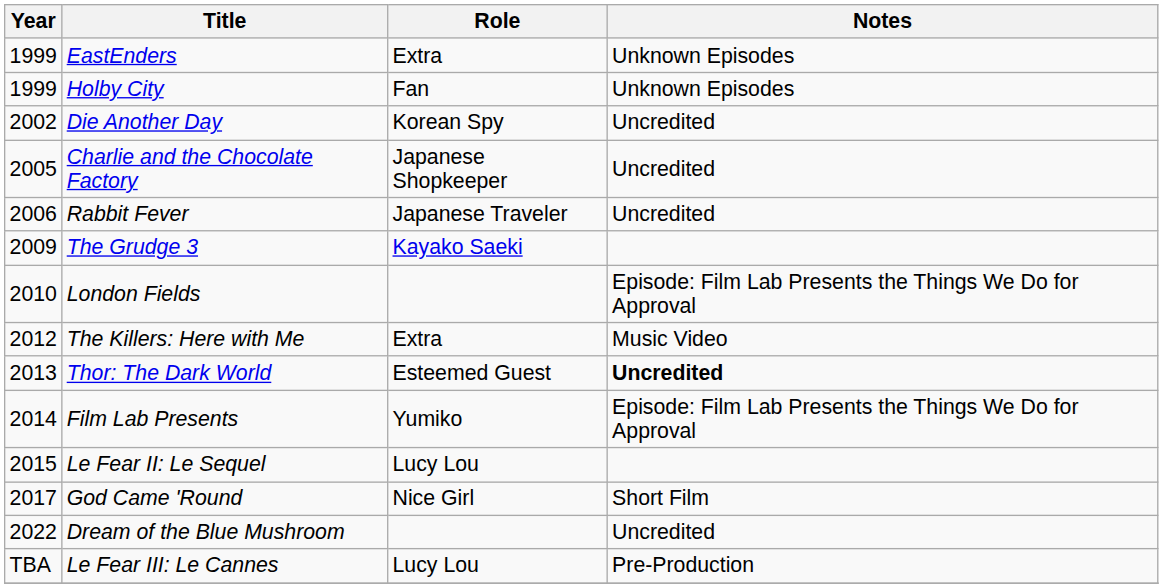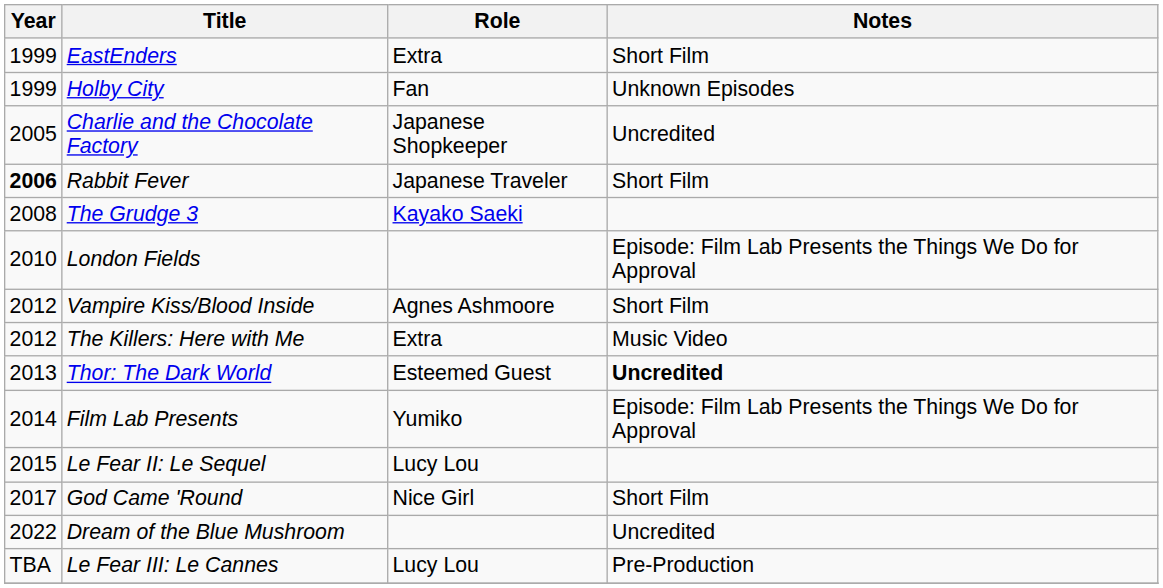 <table class="wikitable">
 <tr>
 <th>Year</th>
 <th>Title</th>
 <th>Role</th>
 <th>Notes</th>
 </tr>
 <tr>
 <td>1999</td>
 <td><em><a href='#'>EastEnders</a></em></td>
 <td>Extra</td>
-<td>Unknown Episodes</td>
+<td>Short Film</td>
 </tr>
 <tr>
 <td>1999</td>
 <td><em><a href='#'>Holby City</a></em></td>
 <td>Fan</td>
 <td>Unknown Episodes</td>
 </tr>
 <tr>
-<td>2002</td>
-<td><em><a href='#'>Die Another Day</a></em></td>
-<td>Korean Spy</td>
-<td>Uncredited</td>
-</tr>
-<tr>
 <td>2005</td>
 <td><em><a href='#'>Charlie and the Chocolate Factory</a></em></td>
 <td>Japanese Shopkeeper</td>
 <td>Uncredited</td>
 </tr>
 <tr>
-<td>2006</td>
+<td><strong>2006</strong></td>
 <td><em>Rabbit Fever</em></td>
 <td>Japanese Traveler</td>
-<td>Uncredited</td>
+<td>Short Film</td>
 </tr>
 <tr>
-<td>2009</td>
+<td>2008</td>
 <td><em><a href='#'>The Grudge 3</a></em></td>
 <td><a href='#'>Kayako Saeki</a></td>
 <td></td>
 </tr>
 <tr>
 <td>2010</td>
 <td><em>London Fields</em></td>
 <td></td>
 <td>Episode: Film Lab Presents the Things We Do for Approval</td>
+</tr>
+<tr>
+<td>2012</td>
+<td><em>Vampire Kiss/Blood Inside</em></td>
+<td>Agnes Ashmoore</td>
+<td>Short Film</td>
 </tr>
 <tr>
 <td>2012</td>
 <td><em>The Killers: Here with Me</em></td>
 <td>Extra</td>
 <td>Music Video</td>
 </tr>
 <tr>
 <td>2013</td>
 <td><em><a href='#'>Thor: The Dark World</a></em></td>
 <td>Esteemed Guest</td>
 <td><strong>Uncredited</strong></td>
 </tr>
 <tr>
 <td>2014</td>
 <td><em>Film Lab Presents</em></td>
 <td>Yumiko</td>
 <td>Episode: Film Lab Presents the Things We Do for Approval</td>
 </tr>
 <tr>
 <td>2015</td>
 <td><em>Le Fear II: Le Sequel</em></td>
 <td>Lucy Lou</td>
 <td></td>
 </tr>
 <tr>
 <td>2017</td>
 <td><em>God Came 'Round</em></td>
 <td>Nice Girl</td>
 <td>Short Film</td>
 </tr>
 <tr>
 <td>2022</td>
 <td><em>Dream of the Blue Mushroom</em></td>
 <td></td>
 <td>Uncredited</td>
 </tr>
 <tr>
 <td>TBA</td>
 <td><em>Le Fear III: Le Cannes</em></td>
 <td>Lucy Lou</td>
 <td>Pre-Production</td>
 </tr>
 <tr>
 </tr>
 <tr>
 </tr>
 </table>
